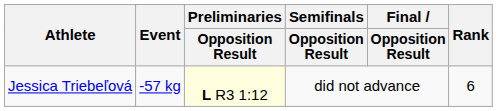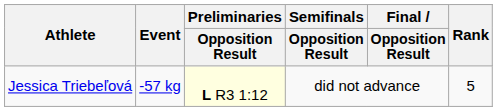 <table class="wikitable" style="font-size:90%;">
 <tr>
 <th rowspan=2>Athlete</th>
 <th rowspan=2>Event</th>
 <th>Preliminaries</th>
 <th>Semifinals</th>
 <th>Final / </th>
 <th rowspan=2>Rank</th>
 </tr>
 <tr style="font-size:95%">
 <th>Opposition<br>Result</th>
 <th>Opposition<br>Result</th>
 <th>Opposition<br>Result</th>
 </tr>
 <tr align=center>
 <td align=left><a href='#'>Jessica Triebeľová</a></td>
 <td align=left><a href='#'>-57 kg</a></td>
 <td style="background: lightyellow;"><br><strong>L</strong> <strong></strong> R3 1:12</td>
 <td colspan=2>did not advance</td>
-<td>6</td>
+<td>5</td>
 </tr>
 </table>
